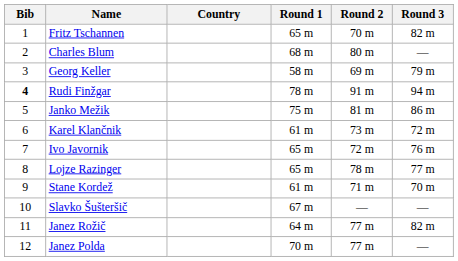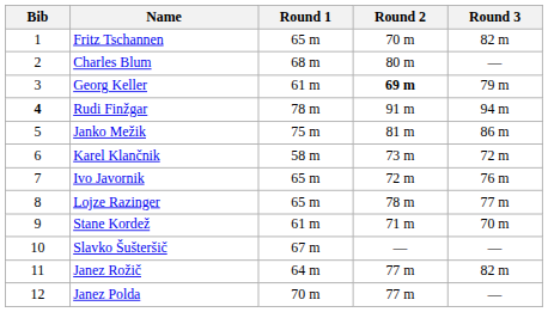 <table class="wikitable collapsible autocollapse sortable" cellpadding="3" cellspacing="0" border="1" style="background:#fff; font-size:86%; width:33%; line-height:16px; border:grey solid 1px; border-collapse:collapse;">
 <tr>
 <th width="30">Bib</th>
 <th width="100">Name</th>
-<th width="85">Country</th>
 <th width="47">Round 1</th>
 <th width="47">Round 2</th>
 <th width="47">Round 3</th>
 </tr>
 <tr>
 <td align=center>1</td>
 <td><a href='#'>Fritz Tschannen</a></td>
-<td></td>
 <td align=center>65 m</td>
 <td align=center>70 m</td>
 <td align=center>82 m</td>
 </tr>
 <tr>
 <td align=center>2</td>
 <td><a href='#'>Charles Blum</a></td>
-<td></td>
 <td align=center>68 m</td>
 <td align=center>80 m</td>
 <td align=center>—</td>
 </tr>
 <tr>
 <td align=center>3</td>
 <td><a href='#'>Georg Keller</a></td>
-<td></td>
-<td align=center>58 m</td>
-<td align=center>69 m</td>
+<td align=center>61 m</td>
+<td align=center><strong>69 m</strong></td>
 <td align=center>79 m</td>
 </tr>
 <tr>
 <td align=center><strong>4</strong></td>
 <td><a href='#'>Rudi Finžgar</a></td>
-<td></td>
 <td align=center>78 m</td>
 <td align=center>91 m</td>
 <td align=center>94 m</td>
 </tr>
 <tr>
 <td align=center>5</td>
 <td><a href='#'>Janko Mežik</a></td>
-<td></td>
 <td align=center>75 m</td>
 <td align=center>81 m</td>
 <td align=center>86 m</td>
 </tr>
 <tr>
 <td align=center>6</td>
 <td><a href='#'>Karel Klančnik</a></td>
-<td></td>
-<td align=center>61 m</td>
+<td align=center>58 m</td>
 <td align=center>73 m</td>
 <td align=center>72 m</td>
 </tr>
 <tr>
 <td align=center>7</td>
 <td><a href='#'>Ivo Javornik</a></td>
-<td></td>
 <td align=center>65 m</td>
 <td align=center>72 m</td>
 <td align=center>76 m</td>
 </tr>
 <tr>
 <td align=center>8</td>
 <td><a href='#'>Lojze Razinger</a></td>
-<td></td>
 <td align=center>65 m</td>
 <td align=center>78 m</td>
 <td align=center>77 m</td>
 </tr>
 <tr>
 <td align=center>9</td>
 <td><a href='#'>Stane Kordež</a></td>
-<td></td>
 <td align=center>61 m</td>
 <td align=center>71 m</td>
 <td align=center>70 m</td>
 </tr>
 <tr>
 <td align=center>10</td>
 <td><a href='#'>Slavko Šušteršič</a></td>
-<td></td>
 <td align=center>67 m</td>
 <td align=center>—</td>
 <td align=center>—</td>
 </tr>
 <tr>
 <td align=center>11</td>
 <td><a href='#'>Janez Rožič</a></td>
-<td></td>
 <td align=center>64 m</td>
 <td align=center>77 m</td>
 <td align=center>82 m</td>
 </tr>
 <tr>
 <td align=center>12</td>
 <td><a href='#'>Janez Polda</a></td>
-<td></td>
 <td align=center>70 m</td>
 <td align=center>77 m</td>
 <td align=center>—</td>
 </tr>
 </table>
